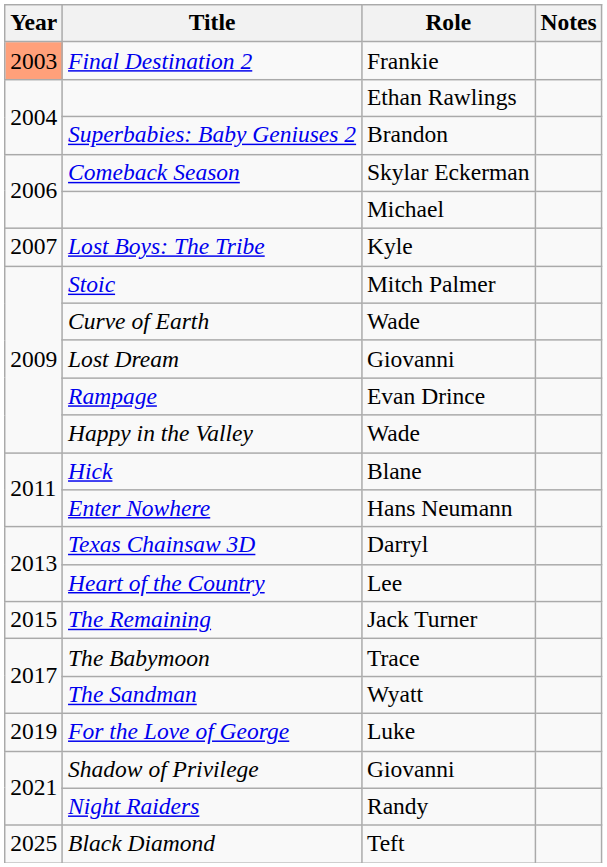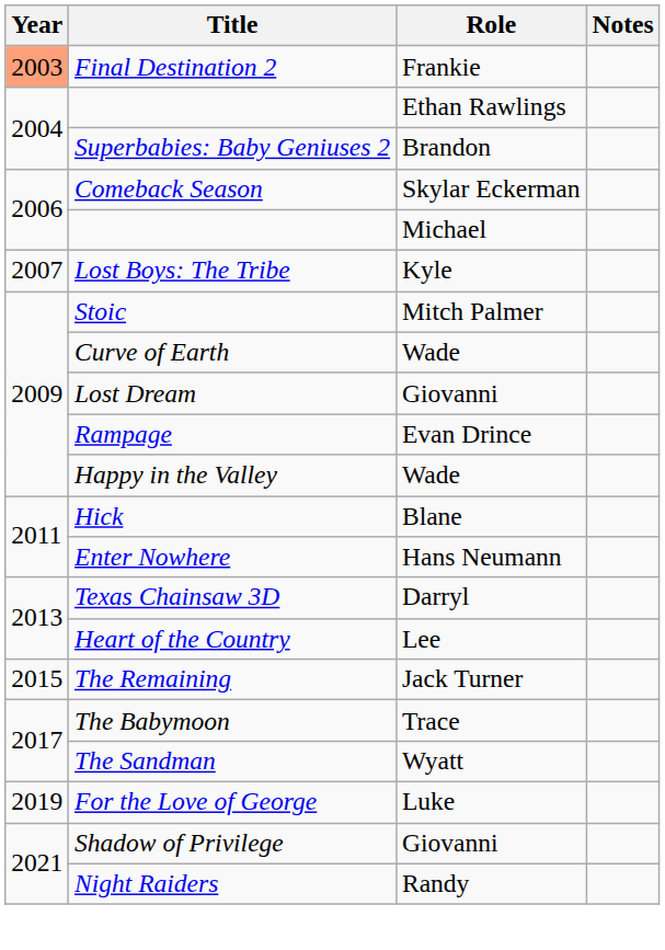 <table class="wikitable sortable">
 <tr>
 <th>Year</th>
 <th>Title</th>
 <th>Role</th>
 <th class="unsortable">Notes</th>
 </tr>
 <tr>
 <td style="background: lightsalmon;">2003</td>
 <td><em><a href='#'>Final Destination 2</a></em></td>
 <td>Frankie</td>
 <td></td>
 </tr>
 <tr>
 <td rowspan="2">2004</td>
 <td><em></em></td>
 <td>Ethan Rawlings</td>
 <td></td>
 </tr>
 <tr>
 <td><em><a href='#'>Superbabies: Baby Geniuses 2</a></em></td>
 <td>Brandon</td>
 <td></td>
 </tr>
 <tr>
 <td rowspan="2">2006</td>
 <td><em><a href='#'>Comeback Season</a></em></td>
 <td>Skylar Eckerman</td>
 <td></td>
 </tr>
 <tr>
 <td><em></em></td>
 <td>Michael</td>
 <td></td>
 </tr>
 <tr>
 <td>2007</td>
 <td><em><a href='#'>Lost Boys: The Tribe</a></em></td>
 <td>Kyle</td>
 <td></td>
 </tr>
 <tr>
 <td rowspan="5">2009</td>
 <td><em><a href='#'>Stoic</a></em></td>
 <td>Mitch Palmer</td>
 <td></td>
 </tr>
 <tr>
 <td><em>Curve of Earth</em></td>
 <td>Wade</td>
 <td></td>
 </tr>
 <tr>
 <td><em>Lost Dream</em></td>
 <td>Giovanni</td>
 <td></td>
 </tr>
 <tr>
 <td><em><a href='#'>Rampage</a></em></td>
 <td>Evan Drince</td>
 <td></td>
 </tr>
 <tr>
 <td><em>Happy in the Valley</em></td>
 <td>Wade</td>
 <td></td>
 </tr>
 <tr>
 <td rowspan="2">2011</td>
 <td><em><a href='#'>Hick</a></em></td>
 <td>Blane</td>
 <td></td>
 </tr>
 <tr>
 <td><em><a href='#'>Enter Nowhere</a></em></td>
 <td>Hans Neumann</td>
 <td></td>
 </tr>
 <tr>
 <td rowspan="2">2013</td>
 <td><em><a href='#'>Texas Chainsaw 3D</a></em></td>
 <td>Darryl</td>
 <td></td>
 </tr>
 <tr>
 <td><em><a href='#'>Heart of the Country</a></em></td>
 <td>Lee</td>
 <td></td>
 </tr>
 <tr>
 <td>2015</td>
 <td><em><a href='#'>The Remaining</a></em></td>
 <td>Jack Turner</td>
 <td></td>
 </tr>
 <tr>
 <td rowspan="2">2017</td>
 <td><em>The Babymoon</em></td>
 <td>Trace</td>
 <td></td>
 </tr>
 <tr>
 <td><em><a href='#'>The Sandman</a></em></td>
 <td>Wyatt</td>
 <td></td>
 </tr>
 <tr>
 <td>2019</td>
 <td><em><a href='#'>For the Love of George</a></em></td>
 <td>Luke</td>
 <td></td>
 </tr>
 <tr>
 <td rowspan="2">2021</td>
 <td><em>Shadow of Privilege</em></td>
 <td>Giovanni</td>
 <td></td>
 </tr>
 <tr>
 <td><em><a href='#'>Night Raiders</a></em></td>
 <td>Randy</td>
 <td></td>
 </tr>
-<tr>
-<td>2025</td>
-<td><em>Black Diamond</em></td>
-<td>Teft</td>
-<td></td>
-</tr>
 </table>
